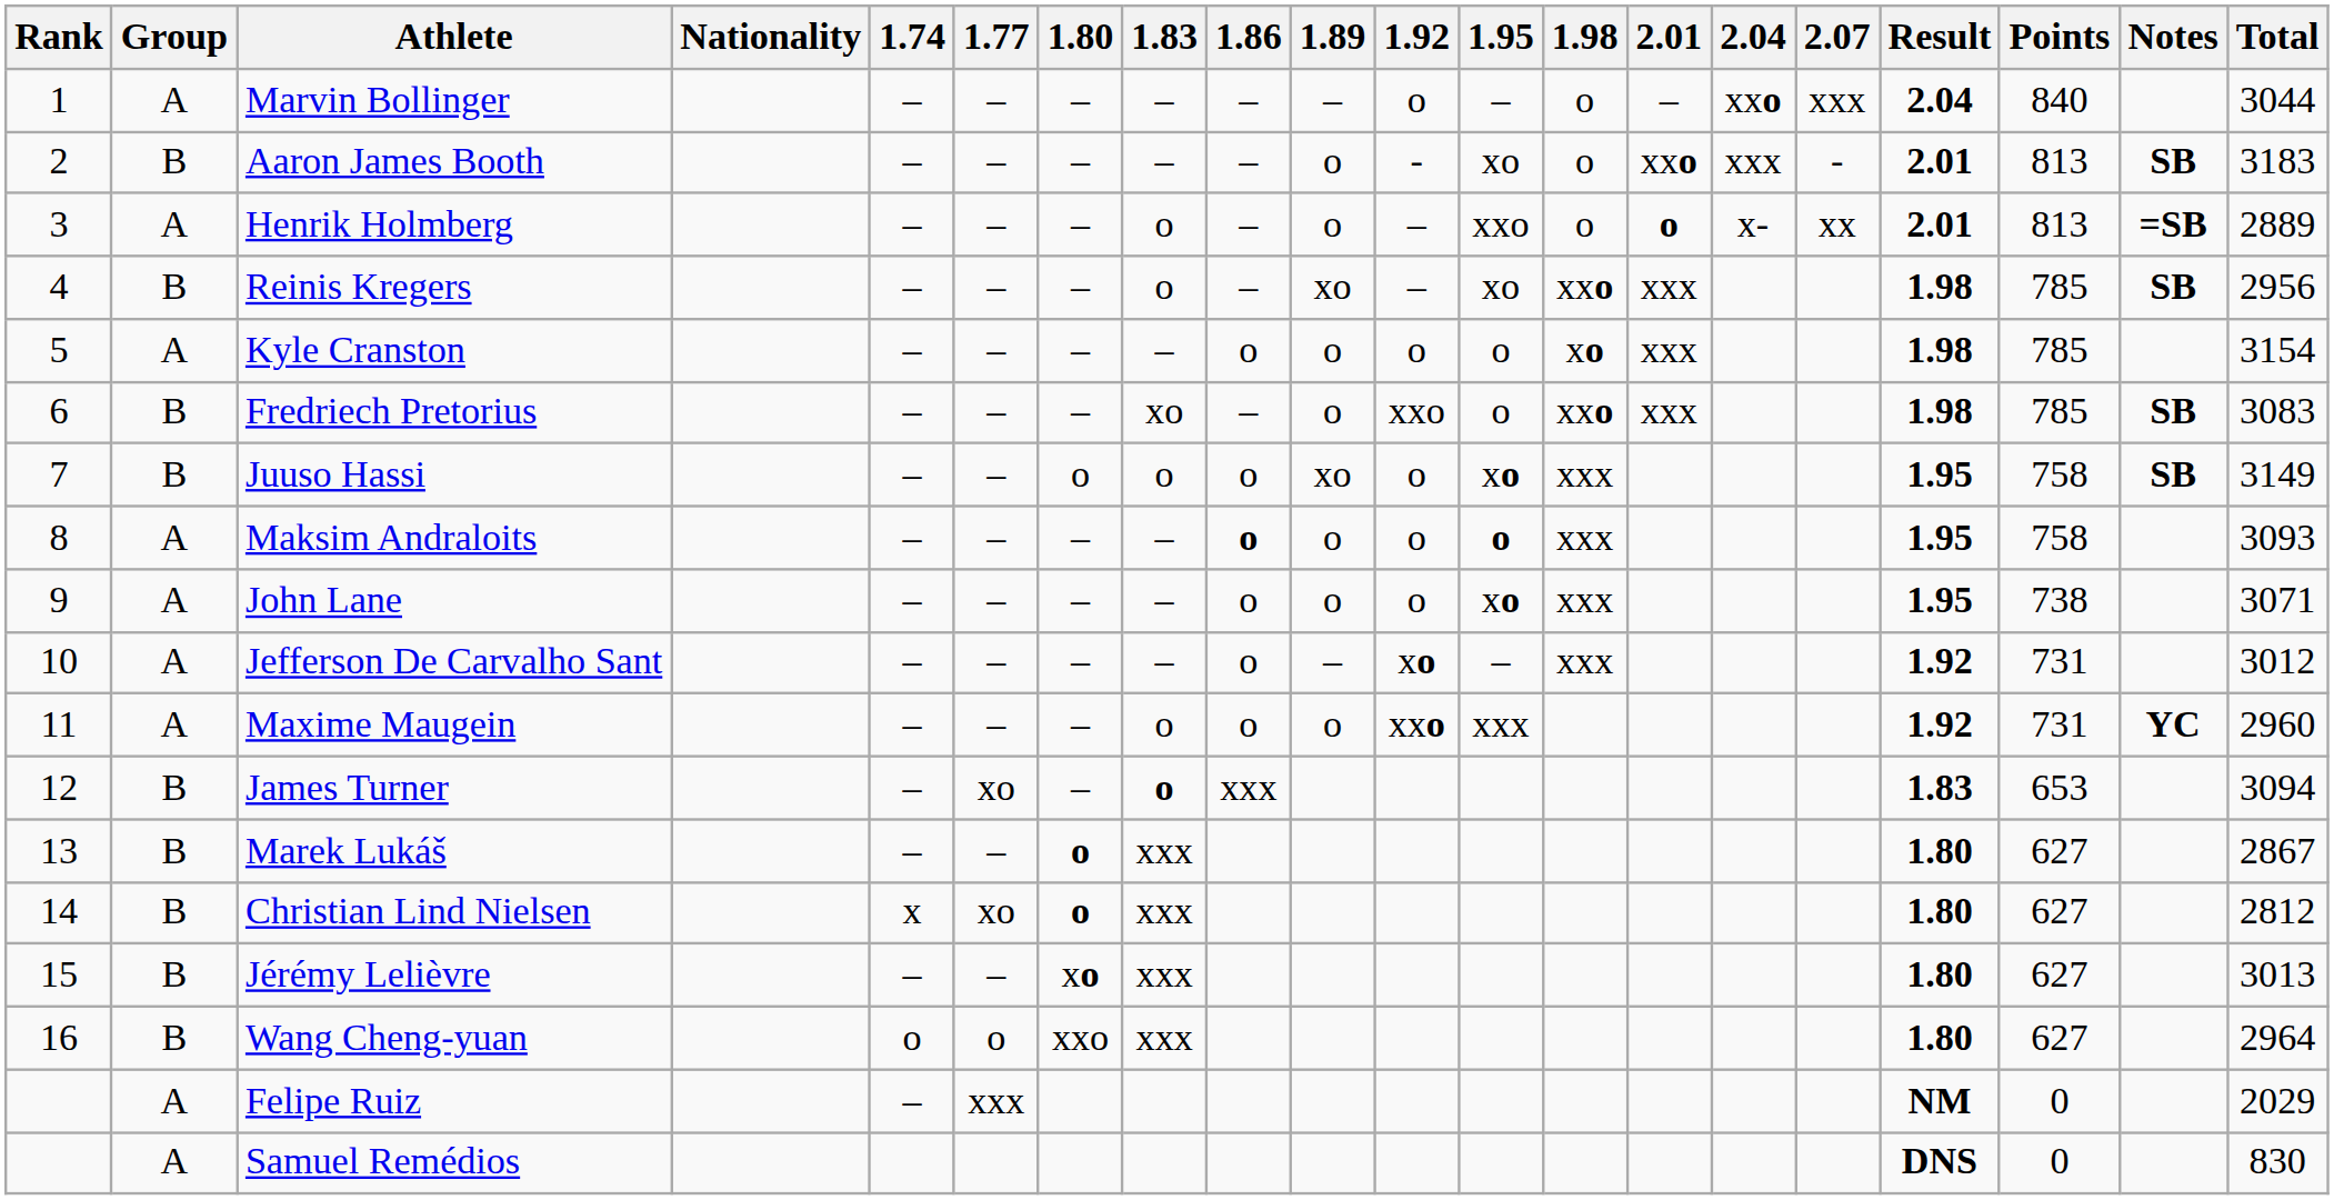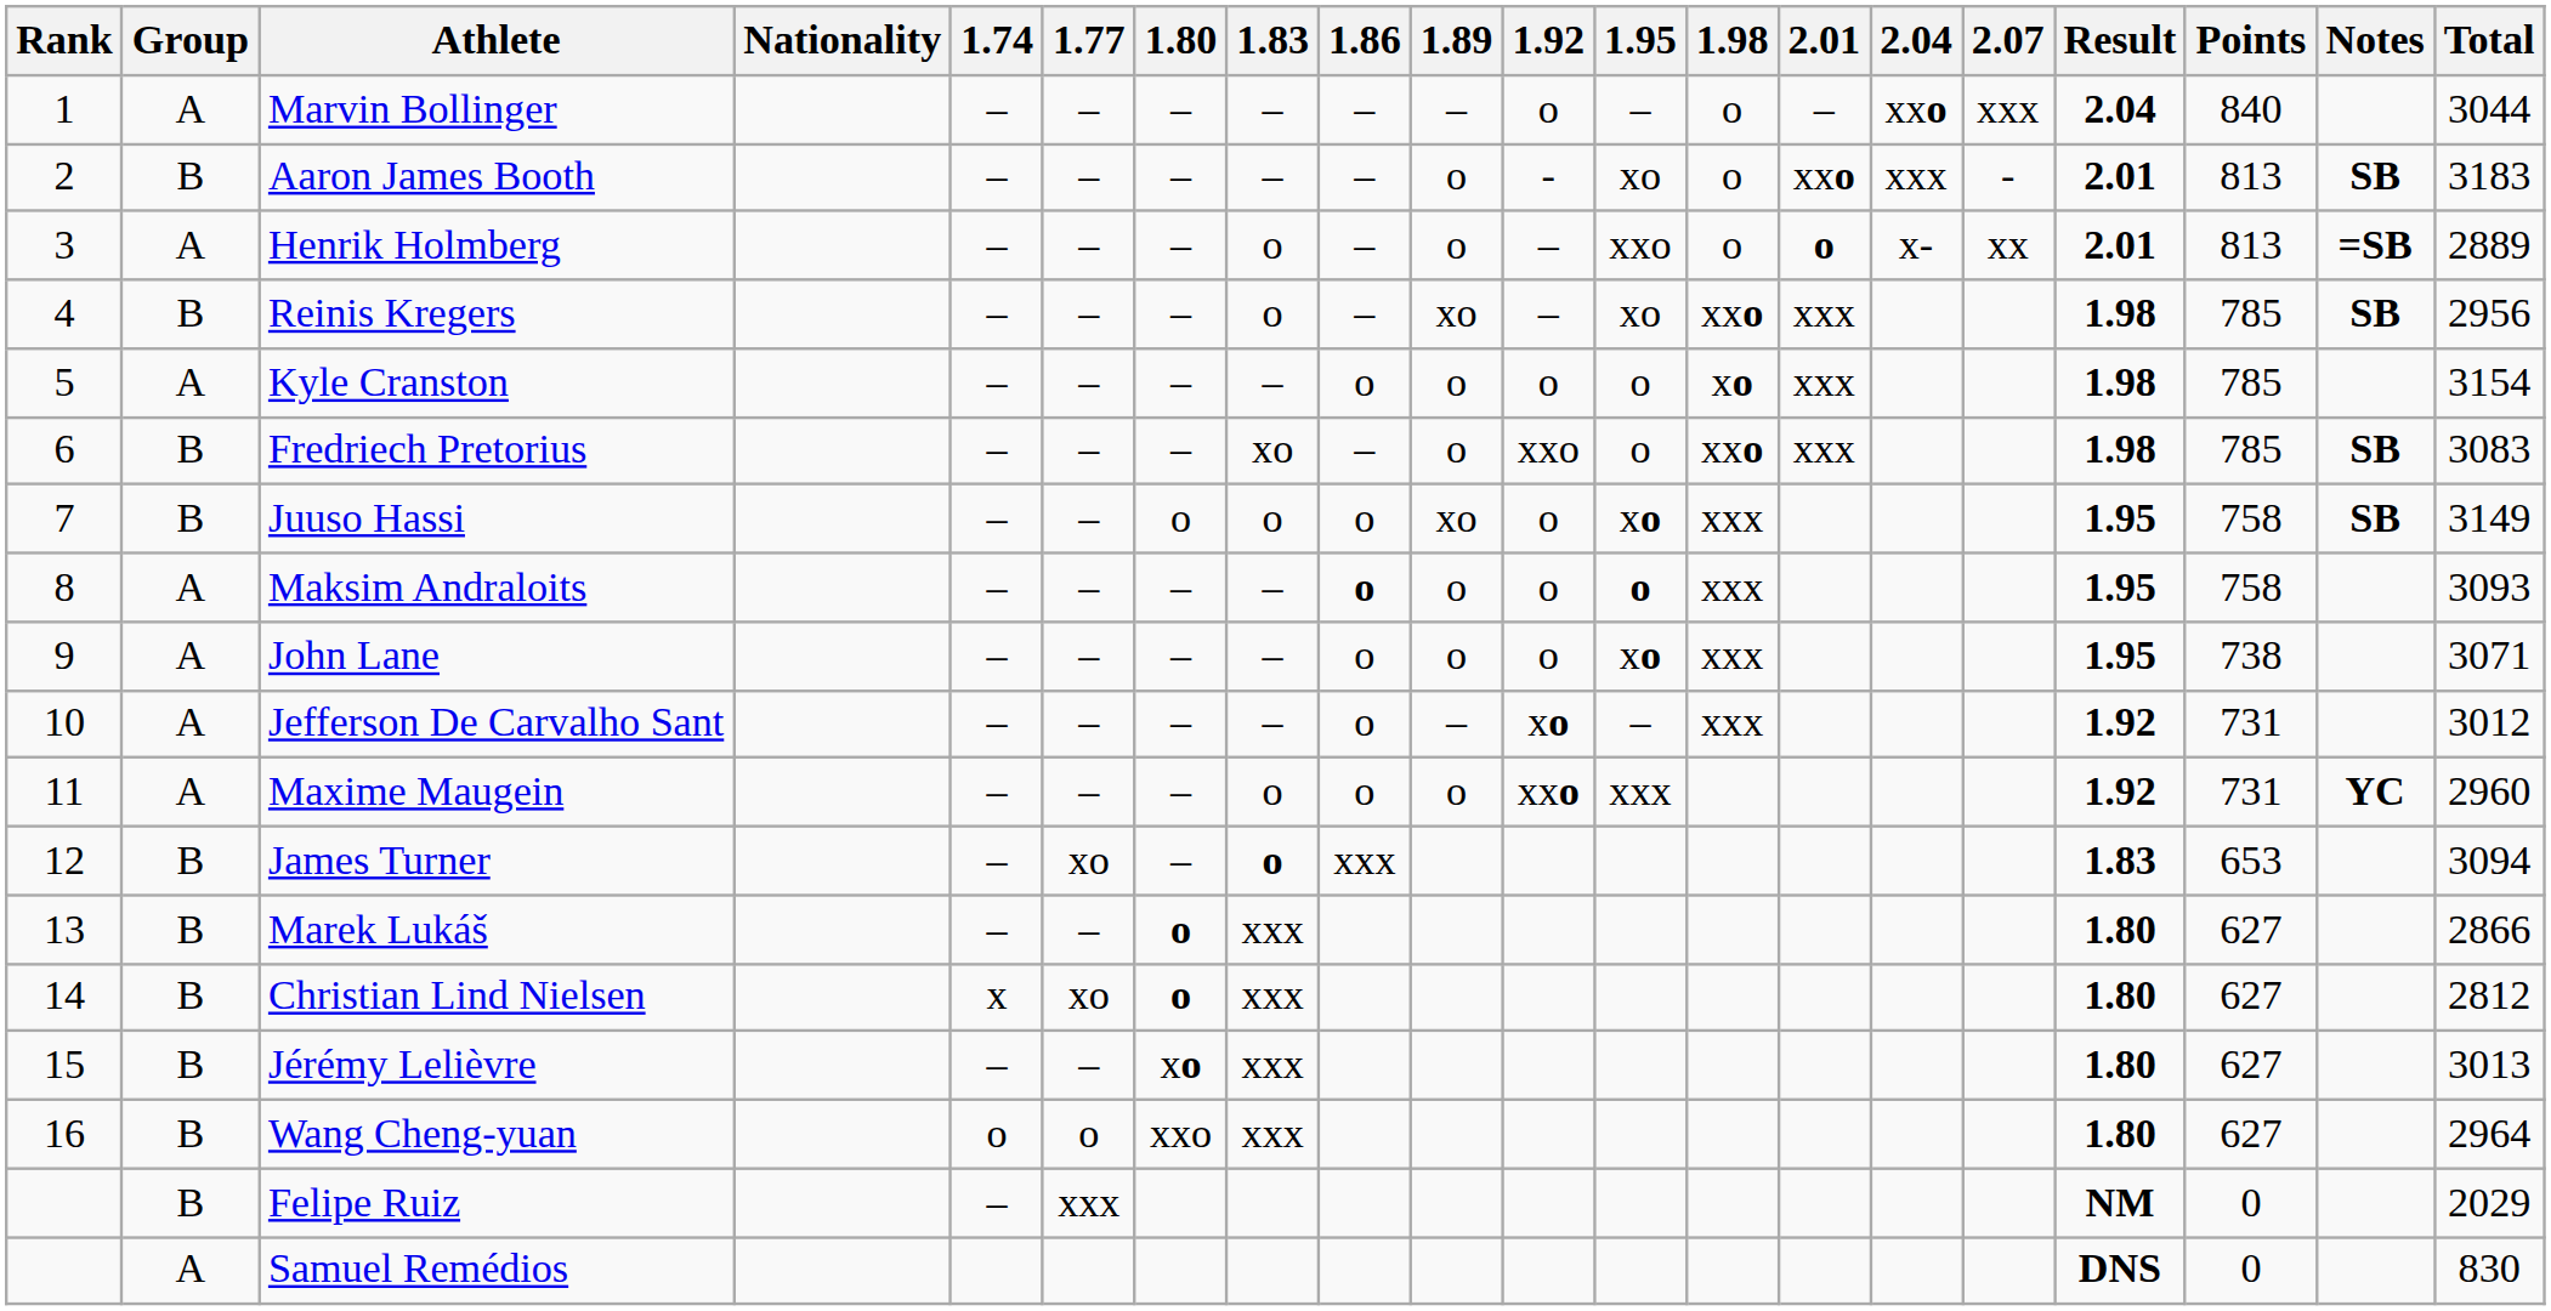 <table class="wikitable sortable" style="text-align:center;font-size:90%">
 <tr>
 <th>Rank</th>
 <th>Group</th>
 <th>Athlete</th>
 <th>Nationality</th>
 <th>1.74</th>
 <th>1.77</th>
 <th>1.80</th>
 <th>1.83</th>
 <th>1.86</th>
 <th>1.89</th>
 <th>1.92</th>
 <th>1.95</th>
 <th>1.98</th>
 <th>2.01</th>
 <th>2.04</th>
 <th>2.07</th>
 <th>Result</th>
 <th>Points</th>
 <th>Notes</th>
 <th>Total</th>
 </tr>
 <tr>
 <td>1</td>
 <td>A</td>
 <td align="left"><a href='#'>Marvin Bollinger</a></td>
 <td align="left"></td>
 <td>–</td>
 <td>–</td>
 <td>–</td>
 <td>–</td>
 <td>–</td>
 <td>–</td>
 <td>o</td>
 <td>–</td>
 <td>o</td>
 <td>–</td>
 <td>xx<strong>o</strong></td>
 <td>xxx</td>
 <td><strong>2.04</strong></td>
 <td>840</td>
 <td></td>
 <td>3044</td>
 </tr>
 <tr>
 <td>2</td>
 <td>B</td>
 <td align="left"><a href='#'>Aaron James Booth</a></td>
 <td align="left"></td>
 <td>–</td>
 <td>–</td>
 <td>–</td>
 <td>–</td>
 <td>–</td>
 <td>o</td>
 <td>-</td>
 <td>xo</td>
 <td>o</td>
 <td>xx<strong>o</strong></td>
 <td>xxx</td>
 <td>-</td>
 <td><strong>2.01</strong></td>
 <td>813</td>
 <td><strong>SB</strong></td>
 <td>3183</td>
 </tr>
 <tr>
 <td>3</td>
 <td>A</td>
 <td align="left"><a href='#'>Henrik Holmberg</a></td>
 <td align="left"></td>
 <td>–</td>
 <td>–</td>
 <td>–</td>
 <td>o</td>
 <td>–</td>
 <td>o</td>
 <td>–</td>
 <td>xxo</td>
 <td>o</td>
 <td><strong>o</strong></td>
 <td>x-</td>
 <td>xx</td>
 <td><strong>2.01</strong></td>
 <td>813</td>
 <td><strong>=SB</strong></td>
 <td>2889</td>
 </tr>
 <tr>
 <td>4</td>
 <td>B</td>
 <td align="left"><a href='#'>Reinis Kregers</a></td>
 <td align="left"></td>
 <td>–</td>
 <td>–</td>
 <td>–</td>
 <td>o</td>
 <td>–</td>
 <td>xo</td>
 <td>–</td>
 <td>xo</td>
 <td>xx<strong>o</strong></td>
 <td>xxx</td>
 <td></td>
 <td></td>
 <td><strong>1.98</strong></td>
 <td>785</td>
 <td><strong>SB</strong></td>
 <td>2956</td>
 </tr>
 <tr>
 <td>5</td>
 <td>A</td>
 <td align="left"><a href='#'>Kyle Cranston</a></td>
 <td align="left"></td>
 <td>–</td>
 <td>–</td>
 <td>–</td>
 <td>–</td>
 <td>o</td>
 <td>o</td>
 <td>o</td>
 <td>o</td>
 <td>x<strong>o</strong></td>
 <td>xxx</td>
 <td></td>
 <td></td>
 <td><strong>1.98</strong></td>
 <td>785</td>
 <td></td>
 <td>3154</td>
 </tr>
 <tr>
 <td>6</td>
 <td>B</td>
 <td align="left"><a href='#'>Fredriech Pretorius</a></td>
 <td align="left"></td>
 <td>–</td>
 <td>–</td>
 <td>–</td>
 <td>xo</td>
 <td>–</td>
 <td>o</td>
 <td>xxo</td>
 <td>o</td>
 <td>xx<strong>o</strong></td>
 <td>xxx</td>
 <td></td>
 <td></td>
 <td><strong>1.98</strong></td>
 <td>785</td>
 <td><strong>SB</strong></td>
 <td>3083</td>
 </tr>
 <tr>
 <td>7</td>
 <td>B</td>
 <td align="left"><a href='#'>Juuso Hassi</a></td>
 <td align="left"></td>
 <td>–</td>
 <td>–</td>
 <td>o</td>
 <td>o</td>
 <td>o</td>
 <td>xo</td>
 <td>o</td>
 <td>x<strong>o</strong></td>
 <td>xxx</td>
 <td></td>
 <td></td>
 <td></td>
 <td><strong>1.95</strong></td>
 <td>758</td>
 <td><strong>SB</strong></td>
 <td>3149</td>
 </tr>
 <tr>
 <td>8</td>
 <td>A</td>
 <td align="left"><a href='#'>Maksim Andraloits</a></td>
 <td align="left"></td>
 <td>–</td>
 <td>–</td>
 <td>–</td>
 <td>–</td>
 <td><strong>o</strong></td>
 <td>o</td>
 <td>o</td>
 <td><strong>o</strong></td>
 <td>xxx</td>
 <td></td>
 <td></td>
 <td></td>
 <td><strong>1.95</strong></td>
 <td>758</td>
 <td></td>
 <td>3093</td>
 </tr>
 <tr>
 <td>9</td>
 <td>A</td>
 <td align="left"><a href='#'>John Lane</a></td>
 <td align="left"></td>
 <td>–</td>
 <td>–</td>
 <td>–</td>
 <td>–</td>
 <td>o</td>
 <td>o</td>
 <td>o</td>
 <td>x<strong>o</strong></td>
 <td>xxx</td>
 <td></td>
 <td></td>
 <td></td>
 <td><strong>1.95</strong></td>
 <td>738</td>
 <td></td>
 <td>3071</td>
 </tr>
 <tr>
 <td>10</td>
 <td>A</td>
 <td align="left"><a href='#'>Jefferson De Carvalho Sant</a></td>
 <td align="left"></td>
 <td>–</td>
 <td>–</td>
 <td>–</td>
 <td>–</td>
 <td>o</td>
 <td>–</td>
 <td>x<strong>o</strong></td>
 <td>–</td>
 <td>xxx</td>
 <td></td>
 <td></td>
 <td></td>
 <td><strong>1.92</strong></td>
 <td>731</td>
 <td></td>
 <td>3012</td>
 </tr>
 <tr>
 <td>11</td>
 <td>A</td>
 <td align="left"><a href='#'>Maxime Maugein</a></td>
 <td align="left"></td>
 <td>–</td>
 <td>–</td>
 <td>–</td>
 <td>o</td>
 <td>o</td>
 <td>o</td>
 <td>xx<strong>o</strong></td>
 <td>xxx</td>
 <td></td>
 <td></td>
 <td></td>
 <td></td>
 <td><strong>1.92</strong></td>
 <td>731</td>
 <td><strong>YC</strong></td>
 <td>2960</td>
 </tr>
 <tr>
 <td>12</td>
 <td>B</td>
 <td align="left"><a href='#'>James Turner</a></td>
 <td align="left"></td>
 <td>–</td>
 <td>xo</td>
 <td>–</td>
 <td><strong>o</strong></td>
 <td>xxx</td>
 <td></td>
 <td></td>
 <td></td>
 <td></td>
 <td></td>
 <td></td>
 <td></td>
 <td><strong>1.83</strong></td>
 <td>653</td>
 <td></td>
 <td>3094</td>
 </tr>
 <tr>
 <td>13</td>
 <td>B</td>
 <td align="left"><a href='#'>Marek Lukáš</a></td>
 <td align="left"></td>
 <td>–</td>
 <td>–</td>
 <td><strong>o</strong></td>
 <td>xxx</td>
 <td></td>
 <td></td>
 <td></td>
 <td></td>
 <td></td>
 <td></td>
 <td></td>
 <td></td>
 <td><strong>1.80</strong></td>
 <td>627</td>
 <td></td>
-<td>2867</td>
+<td>2866</td>
 </tr>
 <tr>
 <td>14</td>
 <td>B</td>
 <td align="left"><a href='#'>Christian Lind Nielsen</a></td>
 <td align="left"></td>
 <td>x</td>
 <td>xo</td>
 <td><strong>o</strong></td>
 <td>xxx</td>
 <td></td>
 <td></td>
 <td></td>
 <td></td>
 <td></td>
 <td></td>
 <td></td>
 <td></td>
 <td><strong>1.80</strong></td>
 <td>627</td>
 <td></td>
 <td>2812</td>
 </tr>
 <tr>
 <td>15</td>
 <td>B</td>
 <td align="left"><a href='#'>Jérémy Lelièvre</a></td>
 <td align="left"></td>
 <td>–</td>
 <td>–</td>
 <td>x<strong>o</strong></td>
 <td>xxx</td>
 <td></td>
 <td></td>
 <td></td>
 <td></td>
 <td></td>
 <td></td>
 <td></td>
 <td></td>
 <td><strong>1.80</strong></td>
 <td>627</td>
 <td></td>
 <td>3013</td>
 </tr>
 <tr>
 <td>16</td>
 <td>B</td>
 <td align="left"><a href='#'>Wang Cheng-yuan</a></td>
 <td align="left"></td>
 <td>o</td>
 <td>o</td>
 <td>xxo</td>
 <td>xxx</td>
 <td></td>
 <td></td>
 <td></td>
 <td></td>
 <td></td>
 <td></td>
 <td></td>
 <td></td>
 <td><strong>1.80</strong></td>
 <td>627</td>
 <td></td>
 <td>2964</td>
 </tr>
 <tr>
 <td></td>
-<td>A</td>
+<td>B</td>
 <td align="left"><a href='#'>Felipe Ruiz</a></td>
 <td align="left"></td>
 <td>–</td>
 <td>xxx</td>
 <td></td>
 <td></td>
 <td></td>
 <td></td>
 <td></td>
 <td></td>
 <td></td>
 <td></td>
 <td></td>
 <td></td>
 <td><strong>NM</strong></td>
 <td>0</td>
 <td></td>
 <td>2029</td>
 </tr>
 <tr>
 <td></td>
 <td>A</td>
 <td align="left"><a href='#'>Samuel Remédios</a></td>
 <td align="left"></td>
 <td></td>
 <td></td>
 <td></td>
 <td></td>
 <td></td>
 <td></td>
 <td></td>
 <td></td>
 <td></td>
 <td></td>
 <td></td>
 <td></td>
 <td><strong>DNS</strong></td>
 <td>0</td>
 <td></td>
 <td>830</td>
 </tr>
 </table>
